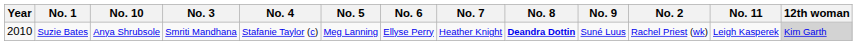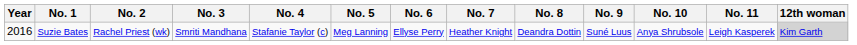 <table class="wikitable">
 <tr>
 <th>Year</th>
 <th>No. 1</th>
-<th>No. 10</th>
+<th>No. 2</th>
 <th>No. 3</th>
 <th>No. 4</th>
 <th>No. 5</th>
 <th>No. 6</th>
 <th>No. 7</th>
 <th>No. 8</th>
 <th>No. 9</th>
-<th>No. 2</th>
+<th>No. 10</th>
 <th>No. 11</th>
 <th>12th woman</th>
 </tr>
 <tr>
-<td style="text-align:center;">2010</td>
+<td style="text-align:center;">2016</td>
 <td><small> <a href='#'>Suzie Bates</a></small></td>
-<td><small> <a href='#'>Anya Shrubsole</a></small></td>
+<td><small> <a href='#'>Rachel Priest</a> (<a href='#'>wk</a>)</small></td>
 <td><small> <a href='#'>Smriti Mandhana</a></small></td>
 <td><small> <a href='#'>Stafanie Taylor</a> (<a href='#'>c</a>)</small></td>
 <td><small> <a href='#'>Meg Lanning</a></small></td>
 <td><small> <a href='#'>Ellyse Perry</a></small></td>
 <td><small> <a href='#'>Heather Knight</a></small></td>
-<td><strong><small> <a href='#'>Deandra Dottin</a></small></strong></td>
+<td><small> <a href='#'>Deandra Dottin</a></small></td>
 <td><small> <a href='#'>Suné Luus</a></small></td>
-<td><small> <a href='#'>Rachel Priest</a> (<a href='#'>wk</a>)</small></td>
+<td><small> <a href='#'>Anya Shrubsole</a></small></td>
 <td><small> <a href='#'>Leigh Kasperek</a></small></td>
 <td style="background: lightgrey;"><small> <a href='#'>Kim Garth</a></small></td>
 </tr>
 </table>
